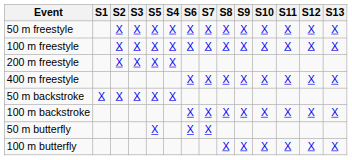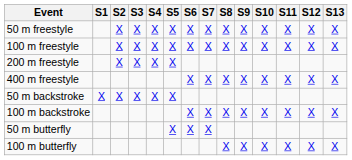 <table class="wikitable">
 <tr>
 <th>Event</th>
 <th>S1</th>
 <th>S2</th>
 <th>S3</th>
+<th>S4</th>
 <th>S5</th>
-<th>S4</th>
 <th>S6</th>
 <th>S7</th>
 <th>S8</th>
 <th>S9</th>
 <th>S10</th>
 <th>S11</th>
 <th>S12</th>
 <th>S13</th>
 </tr>
 <tr>
 <td>50 m freestyle</td>
 <td></td>
 <td align="center"><a href='#'>X</a></td>
 <td align="center"><a href='#'>X</a></td>
 <td align="center"><a href='#'>X</a></td>
 <td align="center"><a href='#'>X</a></td>
 <td align="center"><a href='#'>X</a></td>
 <td align="center"><a href='#'>X</a></td>
 <td align="center"><a href='#'>X</a></td>
 <td align="center"><a href='#'>X</a></td>
 <td align="center"><a href='#'>X</a></td>
 <td align="center"><a href='#'>X</a></td>
 <td align="center"><a href='#'>X</a></td>
 <td align="center"><a href='#'>X</a></td>
 </tr>
 <tr>
 <td>100 m freestyle</td>
 <td></td>
 <td align="center"><a href='#'>X</a></td>
 <td align="center"><a href='#'>X</a></td>
 <td align="center"><a href='#'>X</a></td>
 <td align="center"><a href='#'>X</a></td>
 <td align="center"><a href='#'>X</a></td>
 <td align="center"><a href='#'>X</a></td>
 <td align="center"><a href='#'>X</a></td>
 <td align="center"><a href='#'>X</a></td>
 <td align="center"><a href='#'>X</a></td>
 <td align="center"><a href='#'>X</a></td>
 <td align="center"><a href='#'>X</a></td>
 <td align="center"><a href='#'>X</a></td>
 </tr>
 <tr>
 <td>200 m freestyle</td>
 <td></td>
 <td align="center"><a href='#'>X</a></td>
 <td align="center"><a href='#'>X</a></td>
 <td align="center"><a href='#'>X</a></td>
 <td align="center"><a href='#'>X</a></td>
 <td></td>
 <td></td>
 <td></td>
 <td></td>
 <td></td>
 <td></td>
 <td></td>
 <td></td>
 </tr>
 <tr>
 <td>400 m freestyle</td>
 <td></td>
 <td></td>
 <td></td>
 <td></td>
 <td></td>
 <td align="center"><a href='#'>X</a></td>
 <td align="center"><a href='#'>X</a></td>
 <td align="center"><a href='#'>X</a></td>
 <td align="center"><a href='#'>X</a></td>
 <td align="center"><a href='#'>X</a></td>
 <td align="center"><a href='#'>X</a></td>
 <td align="center"><a href='#'>X</a></td>
 <td align="center"><a href='#'>X</a></td>
 </tr>
 <tr>
 <td>50 m backstroke</td>
 <td align="center"><a href='#'>X</a></td>
 <td align="center"><a href='#'>X</a></td>
 <td align="center"><a href='#'>X</a></td>
 <td align="center"><a href='#'>X</a></td>
 <td align="center"><a href='#'>X</a></td>
 <td></td>
 <td></td>
 <td></td>
 <td></td>
 <td></td>
 <td></td>
 <td></td>
 <td></td>
 </tr>
 <tr>
 <td>100 m backstroke</td>
 <td></td>
 <td></td>
 <td></td>
 <td></td>
 <td></td>
 <td align="center"><a href='#'>X</a></td>
 <td align="center"><a href='#'>X</a></td>
 <td align="center"><a href='#'>X</a></td>
 <td align="center"><a href='#'>X</a></td>
 <td align="center"><a href='#'>X</a></td>
 <td align="center"><a href='#'>X</a></td>
 <td align="center"><a href='#'>X</a></td>
 <td align="center"><a href='#'>X</a></td>
 </tr>
 <tr>
 <td>50 m butterfly</td>
 <td></td>
 <td></td>
 <td></td>
+<td></td>
 <td align="center"><a href='#'>X</a></td>
-<td></td>
 <td align="center"><a href='#'>X</a></td>
 <td align="center"><a href='#'>X</a></td>
 <td></td>
 <td></td>
 <td></td>
 <td></td>
 <td></td>
 <td></td>
 </tr>
 <tr>
 <td>100 m butterfly</td>
 <td></td>
 <td></td>
 <td></td>
 <td></td>
 <td></td>
 <td></td>
 <td></td>
 <td align="center"><a href='#'>X</a></td>
 <td align="center"><a href='#'>X</a></td>
 <td align="center"><a href='#'>X</a></td>
 <td align="center"><a href='#'>X</a></td>
 <td align="center"><a href='#'>X</a></td>
 <td align="center"><a href='#'>X</a></td>
 </tr>
 </table>
